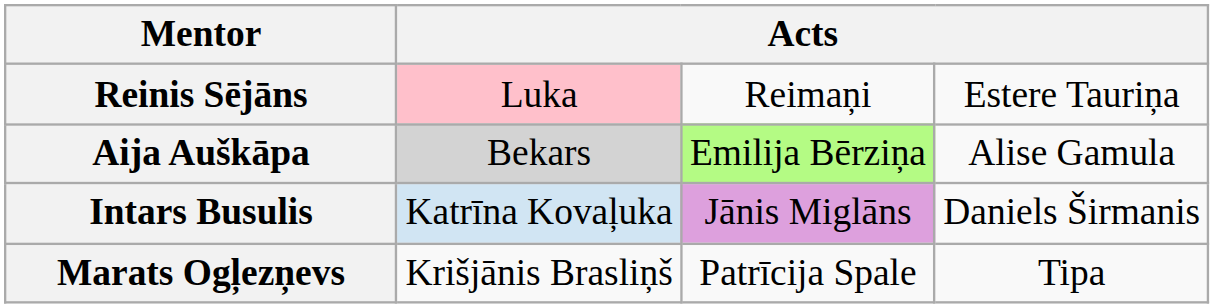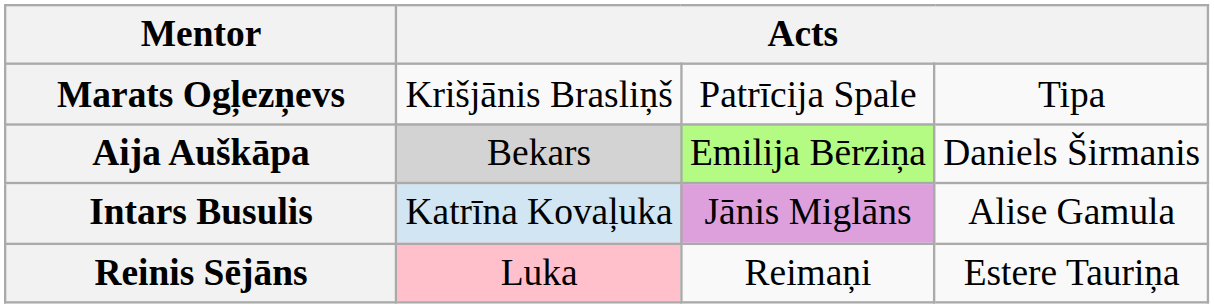 <table class="wikitable" style="text-align:center">
 <tr>
 <th scope="col" style="width:160px;">Mentor</th>
 <th scope="col" colspan="3">Acts</th>
+</tr>
+<tr>
+<th scope="row">Marats Ogļezņevs</th>
+<td>Krišjānis Brasliņš</td>
+<td>Patrīcija Spale</td>
+<td>Tipa</td>
+</tr>
+<tr>
+<th scope="row">Aija Auškāpa</th>
+<td style="background: lightgrey;">Bekars</td>
+<td bgcolor="#b4fb84">Emilija Bērziņa</td>
+<td>Daniels Širmanis</td>
+</tr>
+<tr>
+<th scope="row">Intars Busulis</th>
+<td bgcolor="#D1E5F3">Katrīna Kovaļuka</td>
+<td bgcolor="plum">Jānis Miglāns</td>
+<td>Alise Gamula</td>
 </tr>
 <tr>
 <th scope="row">Reinis Sējāns</th>
 <td bgcolor="pink">Luka</td>
 <td>Reimaņi</td>
 <td>Estere Tauriņa</td>
 </tr>
-<tr>
-<th scope="row">Aija Auškāpa</th>
-<td style="background: lightgrey;">Bekars</td>
-<td bgcolor="#b4fb84">Emilija Bērziņa</td>
-<td>Alise Gamula</td>
-</tr>
-<tr>
-<th scope="row">Intars Busulis</th>
-<td bgcolor="#D1E5F3">Katrīna Kovaļuka</td>
-<td bgcolor="plum">Jānis Miglāns</td>
-<td>Daniels Širmanis</td>
-</tr>
-<tr>
-<th scope="row">Marats Ogļezņevs</th>
-<td>Krišjānis Brasliņš</td>
-<td>Patrīcija Spale</td>
-<td>Tipa</td>
-</tr>
 </table>
